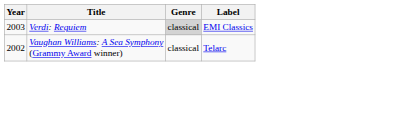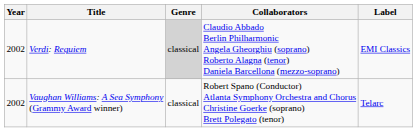 <table class="wikitable" style="font-size:95%;">
 <tr>
 <th>Year</th>
 <th>Title</th>
 <th>Genre</th>
+<th>Collaborators</th>
 <th>Label</th>
 </tr>
 <tr>
-<td>2003</td>
+<td>2002</td>
 <td><em><a href='#'>Verdi</a>: <a href='#'>Requiem</a></em></td>
 <td style="background: lightgrey;">classical</td>
+<td><a href='#'>Claudio Abbado</a><br><a href='#'>Berlin Philharmonic</a><br><a href='#'>Angela Gheorghiu</a> (<a href='#'>soprano</a>)<br><a href='#'>Roberto Alagna</a> (<a href='#'>tenor</a>)<br><a href='#'>Daniela Barcellona</a> (<a href='#'>mezzo-soprano</a>)</td>
 <td><a href='#'>EMI Classics</a></td>
 </tr>
 <tr>
 <td>2002</td>
 <td><em><a href='#'>Vaughan Williams</a>: <a href='#'>A Sea Symphony</a></em><br>(<a href='#'>Grammy Award</a> winner)</td>
 <td>classical</td>
+<td>Robert Spano (Conductor)<br> <a href='#'>Atlanta Symphony Orchestra and Chorus</a><br><a href='#'>Christine Goerke</a> (soprano)<br> <a href='#'>Brett Polegato</a> (tenor)</td>
 <td><a href='#'>Telarc</a></td>
 </tr>
 </table>
